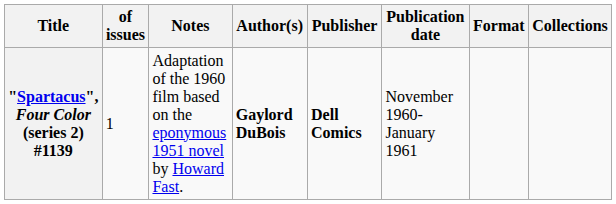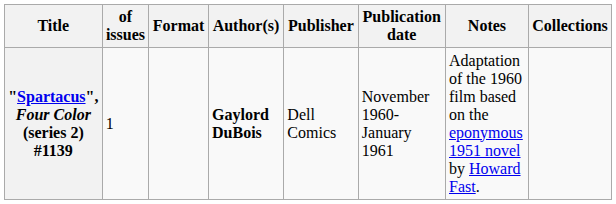 <table class="wikitable">
 <tr>
 <th>Title</th>
 <th style="width:40pt"> of issues</th>
-<th style="width:175pt">Notes</th>
+<th style="width:75pt">Format</th>
 <th style="width:125pt">Author(s)</th>
 <th style="width:125pt">Publisher</th>
 <th style="width:150pt">Publication date</th>
-<th style="width:75pt">Format</th>
+<th style="width:175pt">Notes</th>
 <th>Collections</th>
 </tr>
 <tr>
 <th>"<a href='#'>Spartacus</a>", <em>Four Color</em> (series 2) #1139</th>
 <td>1</td>
+<td></td>
+<td><strong>Gaylord DuBois</strong></td>
+<td>Dell Comics</td>
+<td>November 1960-January 1961</td>
 <td>Adaptation of the 1960 film based on the <a href='#'>eponymous 1951 novel</a> by <a href='#'>Howard Fast</a>.</td>
-<td><strong>Gaylord DuBois</strong></td>
-<td><strong>Dell Comics</strong></td>
-<td>November 1960-January 1961</td>
-<td></td>
 <td></td>
 </tr>
 </table>
